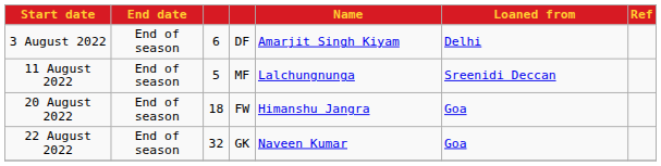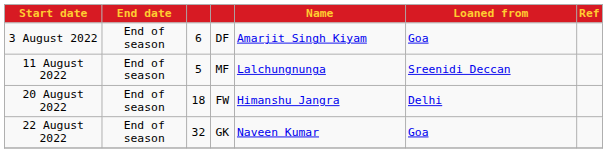 <table class="wikitable" style="text-align:center; font-size:95%;">
 <tr>
 <th style="background:#d71a23; color:#ffcd31; text-align:center; width:100px;">Start date</th>
 <th style="background:#d71a23; color:#ffcd31; text-align:center; width:86px;">End date</th>
 <th style="background:#d71a23; color:#ffcd31; text-align:center; width:20px;"></th>
 <th style="background:#d71a23; color:#ffcd31; text-align:center; width:20px;"></th>
 <th style="background:#d71a23; color:#ffcd31; text-align:center; width:180px;">Name</th>
 <th style="background:#d71a23; color:#ffcd31; text-align:center; width:180px;">Loaned from</th>
 <th style="background:#d71a23; color:#ffcd31; text-align:center; width:20px;">Ref</th>
 </tr>
 <tr>
 <td>3 August 2022</td>
 <td>End of season</td>
 <td>6</td>
 <td>DF</td>
 <td style="text-align:left"> <a href='#'>Amarjit Singh Kiyam</a></td>
-<td style="text-align:left"> <a href='#'>Delhi</a></td>
+<td style="text-align:left"> <a href='#'>Goa</a></td>
 <td></td>
 </tr>
 <tr>
 <td>11 August 2022</td>
 <td>End of season</td>
 <td>5</td>
 <td>MF</td>
 <td style="text-align:left"> <a href='#'>Lalchungnunga</a></td>
 <td style="text-align:left"> <a href='#'>Sreenidi Deccan</a></td>
 <td></td>
 </tr>
 <tr>
 <td>20 August 2022</td>
 <td>End of season</td>
 <td>18</td>
 <td>FW</td>
 <td style="text-align:left"> <a href='#'>Himanshu Jangra</a></td>
-<td style="text-align:left"> <a href='#'>Goa</a></td>
+<td style="text-align:left"> <a href='#'>Delhi</a></td>
 <td></td>
 </tr>
 <tr>
 <td>22 August 2022</td>
 <td>End of season</td>
 <td>32</td>
 <td>GK</td>
 <td style="text-align:left"> <a href='#'>Naveen Kumar</a></td>
 <td style="text-align:left"> <a href='#'>Goa</a></td>
 <td></td>
 </tr>
 <tr>
 </tr>
 </table>
